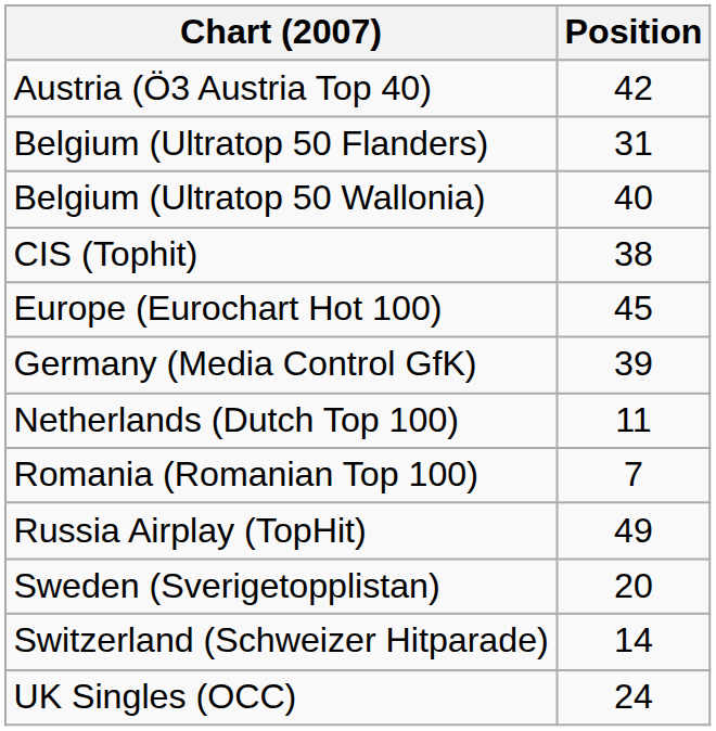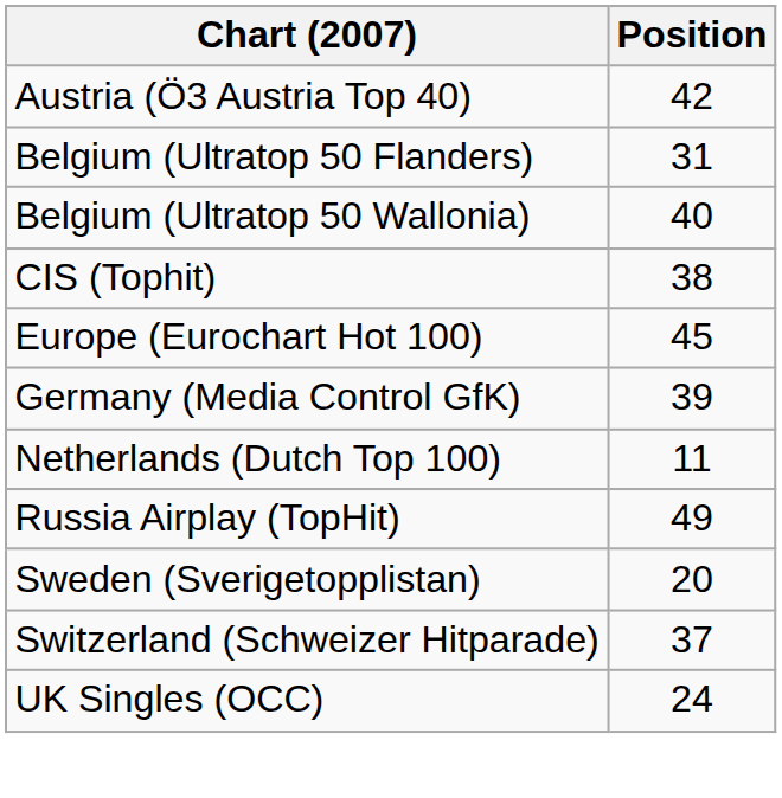 <table class="wikitable sortable">
 <tr>
 <th>Chart (2007)</th>
 <th>Position</th>
 </tr>
 <tr>
 <td>Austria (Ö3 Austria Top 40)</td>
 <td style="text-align:center;">42</td>
 </tr>
 <tr>
 <td>Belgium (Ultratop 50 Flanders)</td>
 <td style="text-align:center;">31</td>
 </tr>
 <tr>
 <td>Belgium (Ultratop 50 Wallonia)</td>
 <td style="text-align:center;">40</td>
 </tr>
 <tr>
 <td>CIS (Tophit)</td>
 <td style="text-align:center;">38</td>
 </tr>
 <tr>
 <td>Europe (Eurochart Hot 100)</td>
 <td style="text-align:center;">45</td>
 </tr>
 <tr>
 <td>Germany (Media Control GfK)</td>
 <td style="text-align:center;">39</td>
 </tr>
 <tr>
 <td>Netherlands (Dutch Top 100)</td>
 <td style="text-align:center;">11</td>
 </tr>
 <tr>
-<td>Romania (Romanian Top 100)</td>
-<td style="text-align:center;">7</td>
-</tr>
-<tr>
 <td>Russia Airplay (TopHit)</td>
 <td style="text-align:center;">49</td>
 </tr>
 <tr>
 <td>Sweden (Sverigetopplistan)</td>
 <td style="text-align:center;">20</td>
 </tr>
 <tr>
 <td>Switzerland (Schweizer Hitparade)</td>
-<td style="text-align:center;">14</td>
+<td style="text-align:center;">37</td>
 </tr>
 <tr>
 <td>UK Singles (OCC)</td>
 <td style="text-align:center;">24</td>
 </tr>
 </table>
